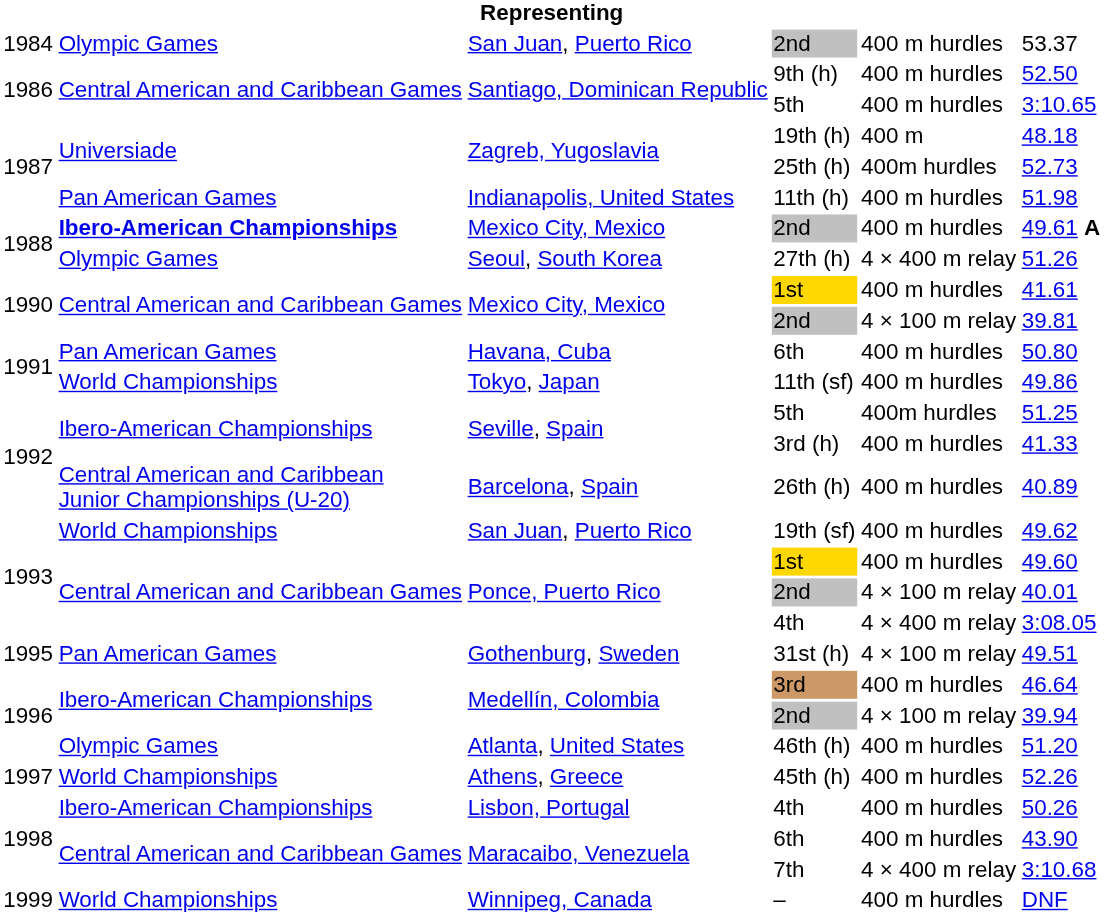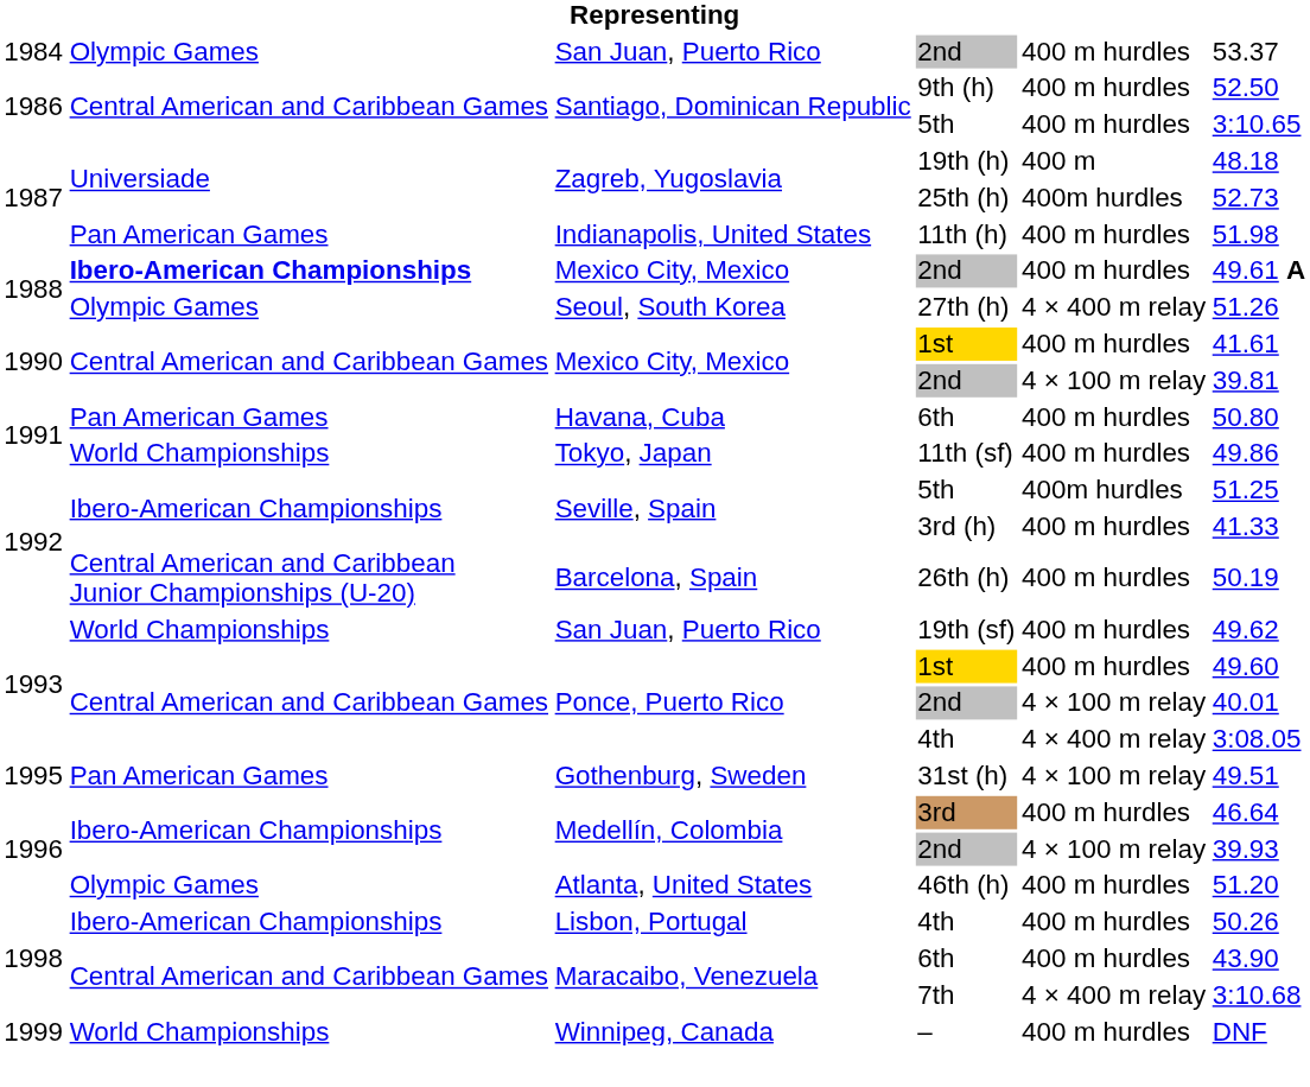 <table>
 <tr>
 <th colspan="6">Representing </th>
 </tr>
 <tr>
 <td>1984</td>
 <td><a href='#'>Olympic Games</a></td>
 <td><a href='#'>San Juan</a>, <a href='#'>Puerto Rico</a></td>
 <td bgcolor=silver>2nd</td>
 <td>400 m hurdles</td>
 <td>53.37</td>
 </tr>
 <tr>
 <td rowspan=2>1986</td>
 <td rowspan=2><a href='#'>Central American and Caribbean Games</a></td>
 <td rowspan=2><a href='#'>Santiago, Dominican Republic</a></td>
 <td>9th (h)</td>
 <td>400 m hurdles</td>
 <td><a href='#'>52.50</a></td>
 </tr>
 <tr>
 <td>5th</td>
 <td>400 m hurdles</td>
 <td><a href='#'>3:10.65</a></td>
 </tr>
 <tr>
 <td rowspan=3>1987</td>
 <td rowspan=2><a href='#'>Universiade</a></td>
 <td rowspan=2><a href='#'>Zagreb, Yugoslavia</a></td>
 <td>19th (h)</td>
 <td>400 m</td>
 <td><a href='#'>48.18</a></td>
 </tr>
 <tr>
 <td>25th (h)</td>
 <td>400m hurdles</td>
 <td><a href='#'>52.73</a></td>
 </tr>
 <tr>
 <td><a href='#'>Pan American Games</a></td>
 <td><a href='#'>Indianapolis, United States</a></td>
 <td>11th (h)</td>
 <td>400 m hurdles</td>
 <td><a href='#'>51.98</a></td>
 </tr>
 <tr>
 <td rowspan=2>1988</td>
 <td><strong><a href='#'>Ibero-American Championships</a></strong></td>
 <td><a href='#'>Mexico City, Mexico</a></td>
 <td bgcolor=silver>2nd</td>
 <td>400 m hurdles</td>
 <td><a href='#'>49.61</a> <strong>A</strong></td>
 </tr>
 <tr>
 <td><a href='#'>Olympic Games</a></td>
 <td><a href='#'>Seoul</a>, <a href='#'>South Korea</a></td>
 <td>27th (h)</td>
 <td>4 × 400 m relay</td>
 <td><a href='#'>51.26</a></td>
 </tr>
 <tr>
 <td rowspan=2>1990</td>
 <td rowspan=2><a href='#'>Central American and Caribbean Games</a></td>
 <td rowspan=2><a href='#'>Mexico City, Mexico</a></td>
 <td bgcolor=gold>1st</td>
 <td>400 m hurdles</td>
 <td><a href='#'>41.61</a></td>
 </tr>
 <tr>
 <td bgcolor=silver>2nd</td>
 <td>4 × 100 m relay</td>
 <td><a href='#'>39.81</a></td>
 </tr>
 <tr>
 <td rowspan=2>1991</td>
 <td><a href='#'>Pan American Games</a></td>
 <td><a href='#'>Havana, Cuba</a></td>
 <td>6th</td>
 <td>400 m hurdles</td>
 <td><a href='#'>50.80</a></td>
 </tr>
 <tr>
 <td><a href='#'>World Championships</a></td>
 <td><a href='#'>Tokyo</a>, <a href='#'>Japan</a></td>
 <td>11th (sf)</td>
 <td>400 m hurdles</td>
 <td><a href='#'>49.86</a></td>
 </tr>
 <tr>
 <td rowspan=3>1992</td>
 <td rowspan=2><a href='#'>Ibero-American Championships</a></td>
 <td rowspan=2><a href='#'>Seville</a>, <a href='#'>Spain</a></td>
 <td>5th</td>
 <td>400m hurdles</td>
 <td><a href='#'>51.25</a></td>
 </tr>
 <tr>
 <td>3rd (h)</td>
 <td>400 m hurdles</td>
 <td><a href='#'>41.33</a></td>
 </tr>
 <tr>
 <td><a href='#'>Central American and Caribbean<br>Junior Championships (U-20)</a></td>
 <td><a href='#'>Barcelona</a>, <a href='#'>Spain</a></td>
 <td>26th (h)</td>
 <td>400 m hurdles</td>
-<td><a href='#'>40.89</a></td>
+<td><a href='#'>50.19</a></td>
 </tr>
 <tr>
 <td rowspan=4>1993</td>
 <td><a href='#'>World Championships</a></td>
 <td><a href='#'>San Juan</a>, <a href='#'>Puerto Rico</a></td>
 <td>19th (sf)</td>
 <td>400 m hurdles</td>
 <td><a href='#'>49.62</a></td>
 </tr>
 <tr>
 <td rowspan=3><a href='#'>Central American and Caribbean Games</a></td>
 <td rowspan=3><a href='#'>Ponce, Puerto Rico</a></td>
 <td bgcolor="gold">1st</td>
 <td>400 m hurdles</td>
 <td><a href='#'>49.60</a></td>
 </tr>
 <tr>
 <td bgcolor=silver>2nd</td>
 <td>4 × 100 m relay</td>
 <td><a href='#'>40.01</a></td>
 </tr>
 <tr>
 <td>4th</td>
 <td>4 × 400 m relay</td>
 <td><a href='#'>3:08.05</a></td>
 </tr>
 <tr>
 <td>1995</td>
 <td><a href='#'>Pan American Games</a></td>
 <td><a href='#'>Gothenburg</a>, <a href='#'>Sweden</a></td>
 <td>31st (h)</td>
 <td>4 × 100 m relay</td>
 <td><a href='#'>49.51</a></td>
 </tr>
 <tr>
 <td rowspan=3>1996</td>
 <td rowspan=2><a href='#'>Ibero-American Championships</a></td>
 <td rowspan=2><a href='#'>Medellín, Colombia</a></td>
 <td bgcolor=cc9966>3rd</td>
 <td>400 m hurdles</td>
 <td><a href='#'>46.64</a></td>
 </tr>
 <tr>
 <td bgcolor=silver>2nd</td>
 <td>4 × 100 m relay</td>
-<td><a href='#'>39.94</a></td>
+<td><a href='#'>39.93</a></td>
 </tr>
 <tr>
 <td><a href='#'>Olympic Games</a></td>
 <td><a href='#'>Atlanta</a>, <a href='#'>United States</a></td>
 <td>46th (h)</td>
 <td>400 m hurdles</td>
 <td><a href='#'>51.20</a></td>
-</tr>
-<tr>
-<td>1997</td>
-<td><a href='#'>World Championships</a></td>
-<td><a href='#'>Athens</a>, <a href='#'>Greece</a></td>
-<td>45th (h)</td>
-<td>400 m hurdles</td>
-<td><a href='#'>52.26</a></td>
 </tr>
 <tr>
 <td rowspan=3>1998</td>
 <td><a href='#'>Ibero-American Championships</a></td>
 <td><a href='#'>Lisbon, Portugal</a></td>
 <td>4th</td>
 <td>400 m hurdles</td>
 <td><a href='#'>50.26</a></td>
 </tr>
 <tr>
 <td rowspan=2><a href='#'>Central American and Caribbean Games</a></td>
 <td rowspan=2><a href='#'>Maracaibo, Venezuela</a></td>
 <td>6th</td>
 <td>400 m hurdles</td>
 <td><a href='#'>43.90</a></td>
 </tr>
 <tr>
 <td>7th</td>
 <td>4 × 400 m relay</td>
 <td><a href='#'>3:10.68</a></td>
 </tr>
 <tr>
 <td>1999</td>
 <td><a href='#'>World Championships</a></td>
 <td><a href='#'>Winnipeg, Canada</a></td>
 <td>–</td>
 <td>400 m hurdles</td>
 <td><a href='#'>DNF</a></td>
 </tr>
 </table>
